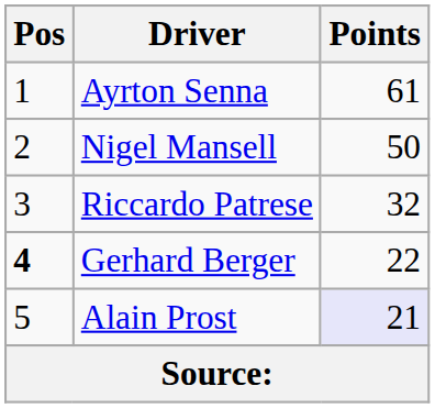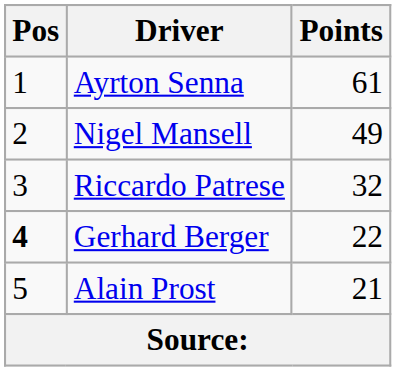 <table class="wikitable" style="font-size: 95%;">
 <tr>
 <th>Pos</th>
 <th>Driver</th>
 <th>Points</th>
 </tr>
 <tr>
 <td>1</td>
 <td> <a href='#'>Ayrton Senna</a></td>
 <td align="right">61</td>
 </tr>
 <tr>
 <td>2</td>
 <td> <a href='#'>Nigel Mansell</a></td>
-<td align="right">50</td>
+<td align="right">49</td>
 </tr>
 <tr>
 <td>3</td>
 <td> <a href='#'>Riccardo Patrese</a></td>
 <td align="right">32</td>
 </tr>
 <tr>
 <td><strong>4</strong></td>
 <td> <a href='#'>Gerhard Berger</a></td>
 <td align="right">22</td>
 </tr>
 <tr>
 <td>5</td>
 <td> <a href='#'>Alain Prost</a></td>
-<td align="right" style="background: lavender;">21</td>
+<td align="right">21</td>
 </tr>
 <tr>
 <th colspan=4>Source:</th>
 </tr>
 </table>
